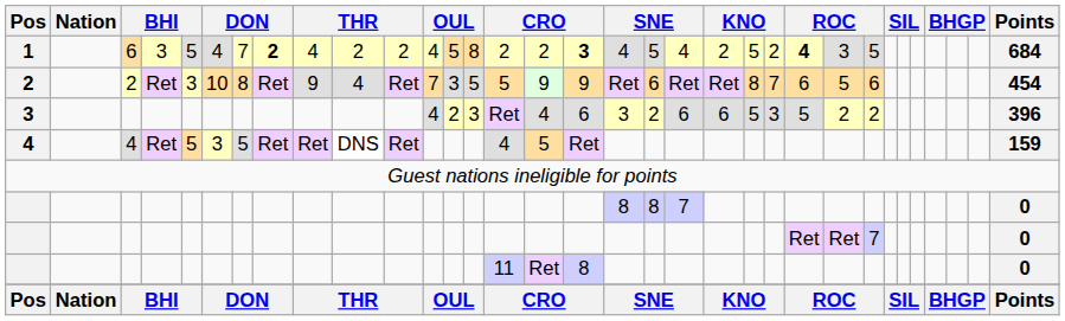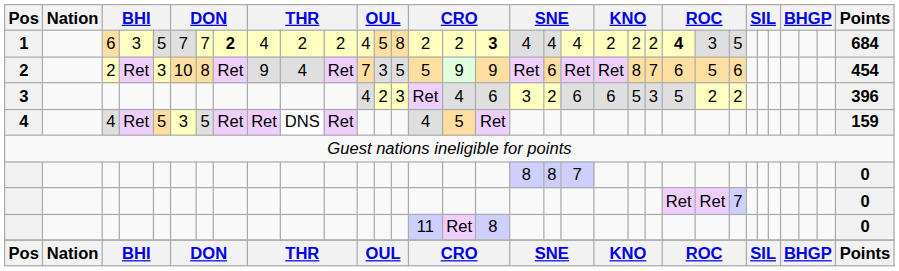 <table class="wikitable" style="font-size: 85%; text-align: center;">
 <tr valign="top">
 <th valign="middle">Pos</th>
 <th valign="middle">Nation</th>
 <th colspan="3"><a href='#'>BHI</a></th>
 <th colspan="3"><a href='#'>DON</a></th>
 <th colspan="3"><a href='#'>THR</a></th>
 <th colspan="3"><a href='#'>OUL</a></th>
 <th colspan="3"><a href='#'>CRO</a></th>
 <th colspan="3"><a href='#'>SNE</a></th>
 <th colspan="3"><a href='#'>KNO</a></th>
 <th colspan="3"><a href='#'>ROC</a></th>
 <th colspan="3"><a href='#'>SIL</a></th>
 <th colspan="3"><a href='#'>BHGP</a></th>
 <th valign=middle>Points</th>
 </tr>
 <tr>
 <th>1</th>
 <td align=left></td>
 <td style="background:#ffdf9f;">6</td>
 <td style="background:#ffffbf;">3</td>
 <td style="background:#dfdfdf;">5</td>
-<td style="background:#dfdfdf;">4</td>
+<td style="background:#dfdfdf;">7</td>
 <td style="background:#ffffbf;">7</td>
 <td style="background:#ffffbf;"><strong>2</strong></td>
 <td style="background:#ffffbf;">4</td>
 <td style="background:#ffffbf;">2</td>
 <td style="background:#ffffbf;">2</td>
 <td style="background:#ffffbf;">4</td>
 <td style="background:#ffdf9f;">5</td>
 <td style="background:#ffdf9f;">8</td>
 <td style="background:#ffffbf;">2</td>
 <td style="background:#ffffbf;">2</td>
 <td style="background:#ffffbf;"><strong>3</strong></td>
 <td style="background:#dfdfdf;">4</td>
-<td style="background:#dfdfdf;">5</td>
+<td style="background:#dfdfdf;">4</td>
 <td style="background:#ffffbf;">4</td>
 <td style="background:#ffffbf;">2</td>
-<td style="background:#ffffbf;">5</td>
+<td style="background:#ffffbf;">2</td>
 <td style="background:#ffffbf;">2</td>
 <td style="background:#ffffbf;"><strong>4</strong></td>
 <td style="background:#dfdfdf;">3</td>
 <td style="background:#dfdfdf;">5</td>
 <td></td>
 <td></td>
 <td></td>
 <td></td>
 <td></td>
 <td></td>
 <th>684</th>
 </tr>
 <tr>
 <th>2</th>
 <td align=left nowrap></td>
 <td style="background:#ffffbf;">2</td>
 <td style="background:#efcfff;">Ret</td>
 <td style="background:#ffffbf;">3</td>
 <td style="background:#ffdf9f;">10</td>
 <td style="background:#ffdf9f;">8</td>
 <td style="background:#efcfff;">Ret</td>
 <td style="background:#dfdfdf;">9</td>
 <td style="background:#dfdfdf;">4</td>
 <td style="background:#efcfff;">Ret</td>
 <td style="background:#ffdf9f;">7</td>
 <td style="background:#dfdfdf;">3</td>
 <td style="background:#dfdfdf;">5</td>
 <td style="background:#ffdf9f;">5</td>
 <td style="background:#DFFFDF;">9</td>
 <td style="background:#ffdf9f;">9</td>
 <td style="background:#efcfff;">Ret</td>
 <td style="background:#ffdf9f;">6</td>
 <td style="background:#efcfff;">Ret</td>
 <td style="background:#efcfff;">Ret</td>
 <td style="background:#ffdf9f;">8</td>
 <td style="background:#ffdf9f;">7</td>
 <td style="background:#ffdf9f;">6</td>
 <td style="background:#ffdf9f;">5</td>
 <td style="background:#ffdf9f;">6</td>
 <td></td>
 <td></td>
 <td></td>
 <td></td>
 <td></td>
 <td></td>
 <th>454</th>
 </tr>
 <tr>
 <th>3</th>
 <td align=left></td>
 <td></td>
 <td></td>
 <td></td>
 <td></td>
 <td></td>
 <td></td>
 <td></td>
 <td></td>
 <td></td>
 <td style="background:#dfdfdf;">4</td>
 <td style="background:#ffffbf;">2</td>
 <td style="background:#ffffbf;">3</td>
 <td style="background:#efcfff;">Ret</td>
 <td style="background:#dfdfdf;">4</td>
 <td style="background:#dfdfdf;">6</td>
 <td style="background:#ffffbf;">3</td>
 <td style="background:#ffffbf;">2</td>
 <td style="background:#dfdfdf;">6</td>
 <td style="background:#dfdfdf;">6</td>
 <td style="background:#dfdfdf;">5</td>
 <td style="background:#dfdfdf;">3</td>
 <td style="background:#dfdfdf;">5</td>
 <td style="background:#ffffbf;">2</td>
 <td style="background:#ffffbf;">2</td>
 <td></td>
 <td></td>
 <td></td>
 <td></td>
 <td></td>
 <td></td>
 <th>396</th>
 </tr>
 <tr>
 <th>4</th>
 <td align=left></td>
 <td style="background:#dfdfdf;">4</td>
 <td style="background:#efcfff;">Ret</td>
 <td style="background:#ffdf9f;">5</td>
 <td style="background:#ffffbf;">3</td>
 <td style="background:#dfdfdf;">5</td>
 <td style="background:#efcfff;">Ret</td>
 <td style="background:#efcfff;">Ret</td>
 <td style="background:#FFFFFF;">DNS</td>
 <td style="background:#efcfff;">Ret</td>
 <td></td>
 <td></td>
 <td></td>
 <td style="background:#dfdfdf;">4</td>
 <td style="background:#ffdf9f;">5</td>
 <td style="background:#efcfff;">Ret</td>
 <td></td>
 <td></td>
 <td></td>
 <td></td>
 <td></td>
 <td></td>
 <td></td>
 <td></td>
 <td></td>
 <td></td>
 <td></td>
 <td></td>
 <td></td>
 <td></td>
 <td></td>
 <th>159</th>
 </tr>
 <tr>
 <td colspan=33 align=center><em>Guest nations ineligible for points</em></td>
 </tr>
 <tr>
 <th></th>
 <td align=left></td>
 <td></td>
 <td></td>
 <td></td>
 <td></td>
 <td></td>
 <td></td>
 <td></td>
 <td></td>
 <td></td>
 <td></td>
 <td></td>
 <td></td>
 <td></td>
 <td></td>
 <td></td>
 <td style="background:#CFCFFF;">8</td>
 <td style="background:#CFCFFF;">8</td>
 <td style="background:#CFCFFF;">7</td>
 <td></td>
 <td></td>
 <td></td>
 <td></td>
 <td></td>
 <td></td>
 <td></td>
 <td></td>
 <td></td>
 <td></td>
 <td></td>
 <td></td>
 <th>0</th>
 </tr>
 <tr>
 <th></th>
 <td align=left></td>
 <td></td>
 <td></td>
 <td></td>
 <td></td>
 <td></td>
 <td></td>
 <td></td>
 <td></td>
 <td></td>
 <td></td>
 <td></td>
 <td></td>
 <td></td>
 <td></td>
 <td></td>
 <td></td>
 <td></td>
 <td></td>
 <td></td>
 <td></td>
 <td></td>
 <td style="background:#efcfff;">Ret</td>
 <td style="background:#efcfff;">Ret</td>
 <td style="background:#CFCFFF;">7</td>
 <td></td>
 <td></td>
 <td></td>
 <td></td>
 <td></td>
 <td></td>
 <th>0</th>
 </tr>
 <tr>
 <th></th>
 <td align=left></td>
 <td></td>
 <td></td>
 <td></td>
 <td></td>
 <td></td>
 <td></td>
 <td></td>
 <td></td>
 <td></td>
 <td></td>
 <td></td>
 <td></td>
 <td style="background:#CFCFFF;">11</td>
 <td style="background:#efcfff;">Ret</td>
 <td style="background:#CFCFFF;">8</td>
 <td></td>
 <td></td>
 <td></td>
 <td></td>
 <td></td>
 <td></td>
 <td></td>
 <td></td>
 <td></td>
 <td></td>
 <td></td>
 <td></td>
 <td></td>
 <td></td>
 <td></td>
 <th>0</th>
 </tr>
 <tr>
 </tr>
 <tr valign="top">
 <th valign="middle">Pos</th>
 <th valign="middle">Nation</th>
 <th colspan="3"><a href='#'>BHI</a></th>
 <th colspan="3"><a href='#'>DON</a></th>
 <th colspan="3"><a href='#'>THR</a></th>
 <th colspan="3"><a href='#'>OUL</a></th>
 <th colspan="3"><a href='#'>CRO</a></th>
 <th colspan="3"><a href='#'>SNE</a></th>
 <th colspan="3"><a href='#'>KNO</a></th>
 <th colspan="3"><a href='#'>ROC</a></th>
 <th colspan="3"><a href='#'>SIL</a></th>
 <th colspan="3"><a href='#'>BHGP</a></th>
 <th valign=middle>Points</th>
 </tr>
 </table>
